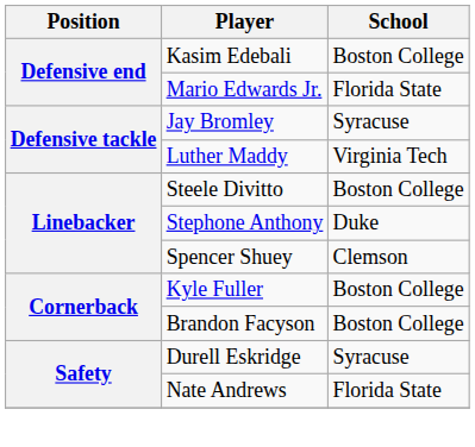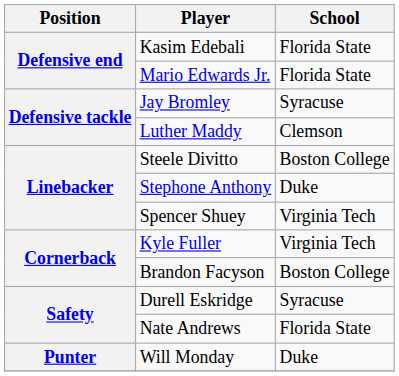 <table class="wikitable">
 <tr>
 <th>Position</th>
 <th>Player</th>
 <th>School</th>
 </tr>
 <tr>
 <th rowspan="2"><a href='#'>Defensive end</a></th>
 <td>Kasim Edebali</td>
-<td>Boston College</td>
+<td>Florida State</td>
 </tr>
 <tr>
 <td><a href='#'>Mario Edwards Jr.</a></td>
 <td>Florida State</td>
 </tr>
 <tr>
 <th rowspan="2"><a href='#'>Defensive tackle</a></th>
 <td><a href='#'>Jay Bromley</a></td>
 <td>Syracuse</td>
 </tr>
 <tr>
 <td><a href='#'>Luther Maddy</a></td>
-<td>Virginia Tech</td>
+<td>Clemson</td>
 </tr>
 <tr>
 <th rowspan="3"><a href='#'>Linebacker</a></th>
 <td>Steele Divitto</td>
 <td>Boston College</td>
 </tr>
 <tr>
 <td><a href='#'>Stephone Anthony</a></td>
 <td>Duke</td>
 </tr>
 <tr>
 <td>Spencer Shuey</td>
-<td>Clemson</td>
+<td>Virginia Tech</td>
 </tr>
 <tr>
 <th rowspan="2"><a href='#'>Cornerback</a></th>
 <td><a href='#'>Kyle Fuller</a></td>
-<td>Boston College</td>
+<td>Virginia Tech</td>
 </tr>
 <tr>
 <td>Brandon Facyson</td>
 <td>Boston College</td>
 </tr>
 <tr>
 <th rowspan="2"><a href='#'>Safety</a></th>
 <td>Durell Eskridge</td>
 <td>Syracuse</td>
 </tr>
 <tr>
 <td>Nate Andrews</td>
 <td>Florida State</td>
 </tr>
 <tr>
+<th rowspan="1"><a href='#'>Punter</a></th>
+<td>Will Monday</td>
+<td>Duke</td>
+</tr>
+<tr>
 </tr>
 </table>
